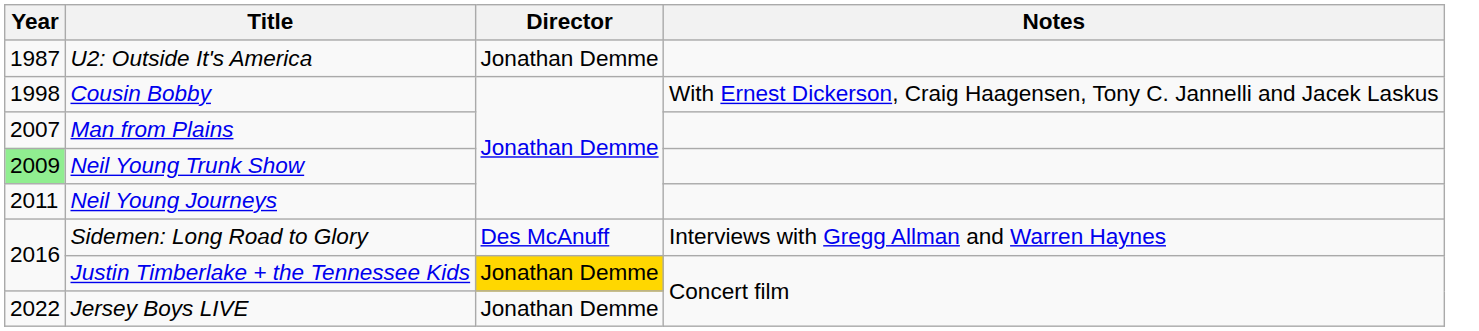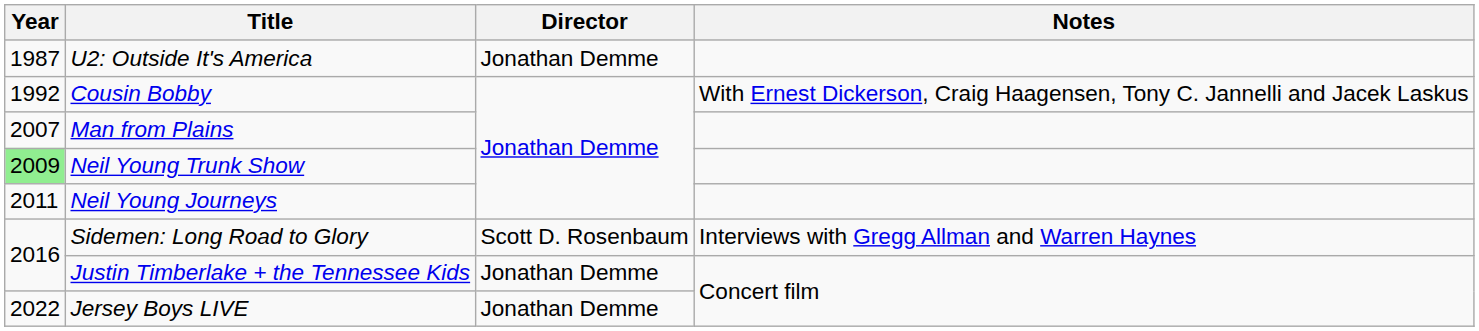 <table class="wikitable">
 <tr>
 <th>Year</th>
 <th>Title</th>
 <th>Director</th>
 <th>Notes</th>
 </tr>
 <tr>
 <td>1987</td>
 <td><em>U2: Outside It's America</em></td>
 <td>Jonathan Demme</td>
 <td></td>
 </tr>
 <tr>
-<td>1998</td>
+<td>1992</td>
 <td><em><a href='#'>Cousin Bobby</a></em></td>
 <td rowspan=4><a href='#'>Jonathan Demme</a></td>
 <td>With <a href='#'>Ernest Dickerson</a>, Craig Haagensen, Tony C. Jannelli and Jacek Laskus</td>
 </tr>
 <tr>
 <td>2007</td>
 <td><em><a href='#'>Man from Plains</a></em></td>
 <td></td>
 </tr>
 <tr>
 <td style="background: lightgreen;">2009</td>
 <td><em><a href='#'>Neil Young Trunk Show</a></em></td>
 <td></td>
 </tr>
 <tr>
 <td>2011</td>
 <td><em><a href='#'>Neil Young Journeys</a></em></td>
 <td></td>
 </tr>
 <tr>
 <td rowspan=2>2016</td>
 <td><em>Sidemen: Long Road to Glory</em></td>
-<td><a href='#'>Des McAnuff</a></td>
+<td>Scott D. Rosenbaum</td>
 <td>Interviews with <a href='#'>Gregg Allman</a> and <a href='#'>Warren Haynes</a></td>
 </tr>
 <tr>
 <td><em><a href='#'>Justin Timberlake + the Tennessee Kids</a></em></td>
-<td style="background: gold;">Jonathan Demme</td>
+<td>Jonathan Demme</td>
 <td rowspan=2>Concert film</td>
 </tr>
 <tr>
 <td>2022</td>
 <td><em>Jersey Boys LIVE</em></td>
 <td>Jonathan Demme</td>
 </tr>
 </table>
